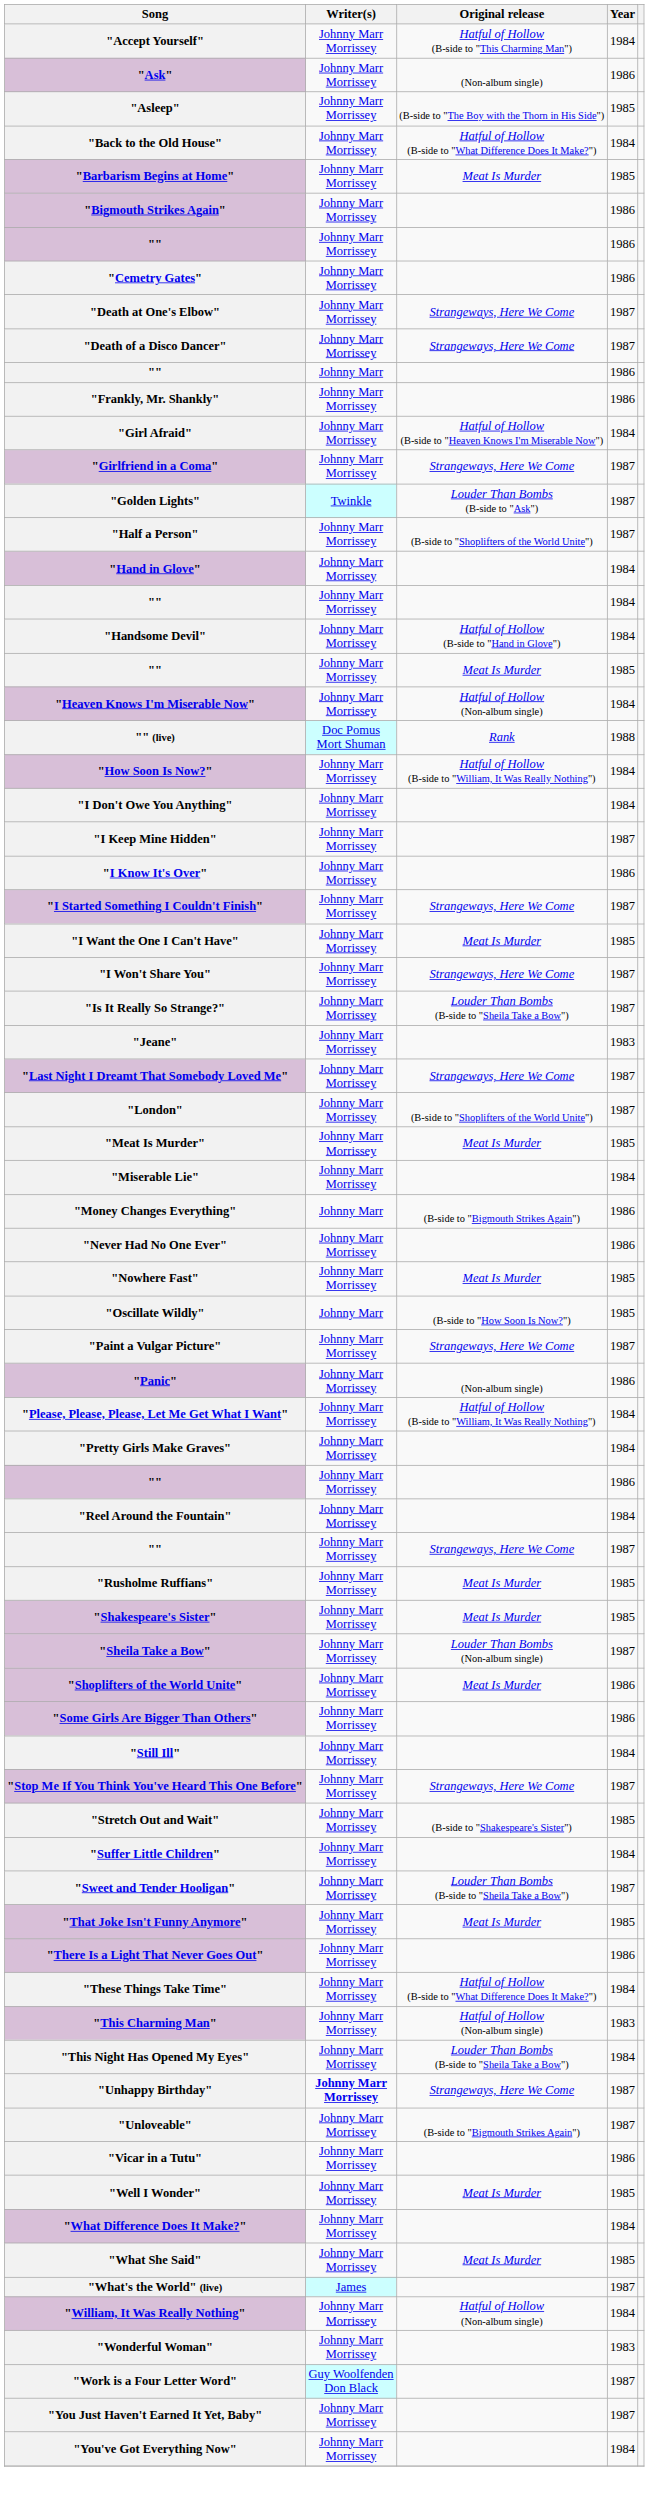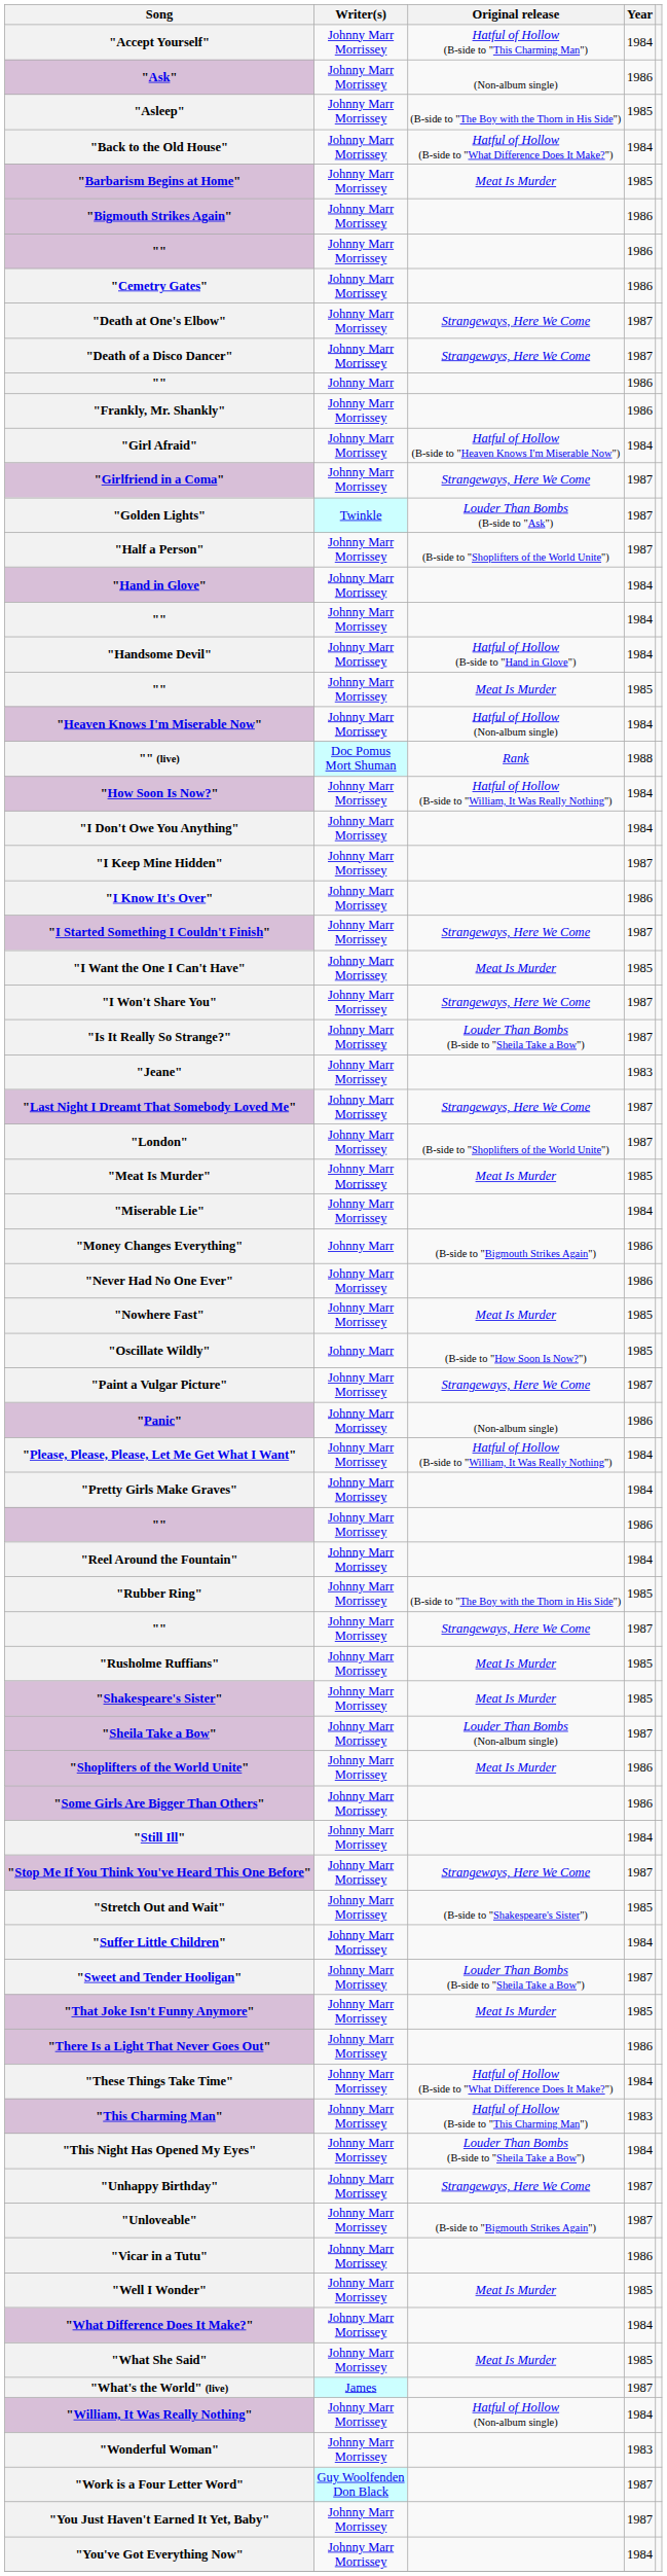 <table class="wikitable sortable plainrowheaders" style="text-align:center">
 <tr>
 <th scope="col">Song</th>
 <th scope="col" class="unsortable">Writer(s)</th>
 <th scope="col">Original release</th>
 <th scope="col">Year</th>
 <th scope="col" class="unsortable"></th>
 </tr>
 <tr>
 <th scope="row"> "Accept Yourself" </th>
 <td><a href='#'>Johnny Marr</a><br><a href='#'>Morrissey</a></td>
 <td><em><a href='#'>Hatful of Hollow</a></em><br><small>(B-side to "<a href='#'>This Charming Man</a>")</small></td>
 <td>1984</td>
 <td></td>
 </tr>
 <tr>
 <th scope="row" style="background-color:#D8BFD8">"<a href='#'>Ask</a>" </th>
 <td><a href='#'>Johnny Marr</a><br><a href='#'>Morrissey</a></td>
 <td><em></em><br><small>(Non-album single)</small></td>
 <td>1986</td>
 <td></td>
 </tr>
 <tr>
 <th scope="row">"Asleep" </th>
 <td><a href='#'>Johnny Marr</a><br><a href='#'>Morrissey</a></td>
 <td><em></em><br><small>(B-side to "<a href='#'>The Boy with the Thorn in His Side</a>")</small></td>
 <td>1985</td>
 <td></td>
 </tr>
 <tr>
 <th scope="row"> "Back to the Old House" </th>
 <td><a href='#'>Johnny Marr</a><br><a href='#'>Morrissey</a></td>
 <td><em><a href='#'>Hatful of Hollow</a></em><br><small>(B-side to "<a href='#'>What Difference Does It Make?</a>")</small></td>
 <td>1984</td>
 <td></td>
 </tr>
 <tr>
 <th scope="row" style="background-color:#D8BFD8">"<a href='#'>Barbarism Begins at Home</a>" </th>
 <td><a href='#'>Johnny Marr</a><br><a href='#'>Morrissey</a></td>
 <td><em><a href='#'>Meat Is Murder</a></em></td>
 <td>1985</td>
 <td></td>
 </tr>
 <tr>
 <th scope="row" style="background-color:#D8BFD8">"<a href='#'>Bigmouth Strikes Again</a>" </th>
 <td><a href='#'>Johnny Marr</a><br><a href='#'>Morrissey</a></td>
 <td><em></em></td>
 <td>1986</td>
 <td></td>
 </tr>
 <tr>
 <th scope="row" style="background-color:#D8BFD8">"" </th>
 <td><a href='#'>Johnny Marr</a><br><a href='#'>Morrissey</a></td>
 <td><em></em></td>
 <td>1986</td>
 <td></td>
 </tr>
 <tr>
 <th scope="row"> "<a href='#'>Cemetry Gates</a>"</th>
 <td><a href='#'>Johnny Marr</a><br><a href='#'>Morrissey</a></td>
 <td><em></em></td>
 <td>1986</td>
 <td></td>
 </tr>
 <tr>
 <th scope="row"> "Death at One's Elbow"</th>
 <td><a href='#'>Johnny Marr</a><br><a href='#'>Morrissey</a></td>
 <td><em><a href='#'>Strangeways, Here We Come</a></em></td>
 <td>1987</td>
 <td></td>
 </tr>
 <tr>
 <th scope="row">"Death of a Disco Dancer"</th>
 <td><a href='#'>Johnny Marr</a><br><a href='#'>Morrissey</a></td>
 <td><em><a href='#'>Strangeways, Here We Come</a></em></td>
 <td>1987</td>
 <td></td>
 </tr>
 <tr>
 <th scope="row">"" </th>
 <td><a href='#'>Johnny Marr</a></td>
 <td></td>
 <td>1986</td>
 <td></td>
 </tr>
 <tr>
 <th scope="row"> "Frankly, Mr. Shankly"</th>
 <td><a href='#'>Johnny Marr</a><br><a href='#'>Morrissey</a></td>
 <td><em></em></td>
 <td>1986</td>
 <td></td>
 </tr>
 <tr>
 <th scope="row"> "Girl Afraid" </th>
 <td><a href='#'>Johnny Marr</a><br><a href='#'>Morrissey</a></td>
 <td><em><a href='#'>Hatful of Hollow</a></em><br><small>(B-side to "<a href='#'>Heaven Knows I'm Miserable Now</a>")</small></td>
 <td>1984</td>
 <td></td>
 </tr>
 <tr>
 <th scope="row" style="background-color:#D8BFD8">"<a href='#'>Girlfriend in a Coma</a>" </th>
 <td><a href='#'>Johnny Marr</a><br><a href='#'>Morrissey</a></td>
 <td><em><a href='#'>Strangeways, Here We Come</a></em></td>
 <td>1987</td>
 <td></td>
 </tr>
 <tr>
 <th scope="row">"Golden Lights" </th>
 <td style="background-color:#CCFFFF"><a href='#'>Twinkle</a> </td>
 <td><em><a href='#'>Louder Than Bombs</a></em><br><small>(B-side to "<a href='#'>Ask</a>")</small></td>
 <td>1987</td>
 <td></td>
 </tr>
 <tr>
 <th scope="row"> "Half a Person" </th>
 <td><a href='#'>Johnny Marr</a><br><a href='#'>Morrissey</a></td>
 <td><em></em><br><small>(B-side to "<a href='#'>Shoplifters of the World Unite</a>")</small></td>
 <td>1987</td>
 <td></td>
 </tr>
 <tr>
 <th scope="row" style="background-color:#D8BFD8">"<a href='#'>Hand in Glove</a>" </th>
 <td><a href='#'>Johnny Marr</a><br><a href='#'>Morrissey</a></td>
 <td><em></em></td>
 <td>1984</td>
 <td></td>
 </tr>
 <tr>
 <th scope="row">""</th>
 <td><a href='#'>Johnny Marr</a><br><a href='#'>Morrissey</a></td>
 <td><em></em></td>
 <td>1984</td>
 <td></td>
 </tr>
 <tr>
 <th scope="row">"Handsome Devil" </th>
 <td><a href='#'>Johnny Marr</a><br><a href='#'>Morrissey</a></td>
 <td><em><a href='#'>Hatful of Hollow</a></em><br><small>(B-side to "<a href='#'>Hand in Glove</a>")</small></td>
 <td>1984</td>
 <td></td>
 </tr>
 <tr>
 <th scope="row">""</th>
 <td><a href='#'>Johnny Marr</a><br><a href='#'>Morrissey</a></td>
 <td><em><a href='#'>Meat Is Murder</a></em></td>
 <td>1985</td>
 <td></td>
 </tr>
 <tr>
 <th scope="row" style="background-color:#D8BFD8">"<a href='#'>Heaven Knows I'm Miserable Now</a>" </th>
 <td><a href='#'>Johnny Marr</a><br><a href='#'>Morrissey</a></td>
 <td><em><a href='#'>Hatful of Hollow</a></em><br><small>(Non-album single)</small></td>
 <td>1984</td>
 <td></td>
 </tr>
 <tr>
 <th scope="row">"" <small>(live)</small></th>
 <td style="background-color:#CCFFFF"><a href='#'>Doc Pomus</a><br><a href='#'>Mort Shuman</a> </td>
 <td><em><a href='#'>Rank</a></em></td>
 <td>1988</td>
 <td></td>
 </tr>
 <tr>
 <th scope="row" style="background-color:#D8BFD8">"<a href='#'>How Soon Is Now?</a>"  </th>
 <td><a href='#'>Johnny Marr</a><br><a href='#'>Morrissey</a></td>
 <td><em><a href='#'>Hatful of Hollow</a></em><br><small>(B-side to "<a href='#'>William, It Was Really Nothing</a>")</small></td>
 <td>1984</td>
 <td></td>
 </tr>
 <tr>
 <th scope="row"> "I Don't Owe You Anything"</th>
 <td><a href='#'>Johnny Marr</a><br><a href='#'>Morrissey</a></td>
 <td><em></em></td>
 <td>1984</td>
 <td></td>
 </tr>
 <tr>
 <th scope="row">"I Keep Mine Hidden" </th>
 <td><a href='#'>Johnny Marr</a><br><a href='#'>Morrissey</a></td>
 <td></td>
 <td>1987</td>
 <td></td>
 </tr>
 <tr>
 <th scope="row">"<a href='#'>I Know It's Over</a>"</th>
 <td><a href='#'>Johnny Marr</a><br><a href='#'>Morrissey</a></td>
 <td><em></em></td>
 <td>1986</td>
 <td></td>
 </tr>
 <tr>
 <th scope="row" style="background-color:#D8BFD8">"<a href='#'>I Started Something I Couldn't Finish</a>" </th>
 <td><a href='#'>Johnny Marr</a><br><a href='#'>Morrissey</a></td>
 <td><em><a href='#'>Strangeways, Here We Come</a></em></td>
 <td>1987</td>
 <td></td>
 </tr>
 <tr>
 <th scope="row">"I Want the One I Can't Have"</th>
 <td><a href='#'>Johnny Marr</a><br><a href='#'>Morrissey</a></td>
 <td><em><a href='#'>Meat Is Murder</a></em></td>
 <td>1985</td>
 <td></td>
 </tr>
 <tr>
 <th scope="row">"I Won't Share You"</th>
 <td><a href='#'>Johnny Marr</a><br><a href='#'>Morrissey</a></td>
 <td><em><a href='#'>Strangeways, Here We Come</a></em></td>
 <td>1987</td>
 <td></td>
 </tr>
 <tr>
 <th scope="row">"Is It Really So Strange?" </th>
 <td><a href='#'>Johnny Marr</a><br><a href='#'>Morrissey</a></td>
 <td><em><a href='#'>Louder Than Bombs</a></em><br><small>(B-side to "<a href='#'>Sheila Take a Bow</a>")</small></td>
 <td>1987</td>
 <td></td>
 </tr>
 <tr>
 <th scope="row"> "Jeane" </th>
 <td><a href='#'>Johnny Marr</a><br><a href='#'>Morrissey</a></td>
 <td></td>
 <td>1983</td>
 <td></td>
 </tr>
 <tr>
 <th scope="row" style="background-color:#D8BFD8"> "<a href='#'>Last Night I Dreamt That Somebody Loved Me</a>" </th>
 <td><a href='#'>Johnny Marr</a><br><a href='#'>Morrissey</a></td>
 <td><em><a href='#'>Strangeways, Here We Come</a></em></td>
 <td>1987</td>
 <td></td>
 </tr>
 <tr>
 <th scope="row">"London" </th>
 <td><a href='#'>Johnny Marr</a><br><a href='#'>Morrissey</a></td>
 <td><em></em><br><small>(B-side to "<a href='#'>Shoplifters of the World Unite</a>")</small></td>
 <td>1987</td>
 <td></td>
 </tr>
 <tr>
 <th scope="row"> "Meat Is Murder"</th>
 <td><a href='#'>Johnny Marr</a><br><a href='#'>Morrissey</a></td>
 <td><em><a href='#'>Meat Is Murder</a></em></td>
 <td>1985</td>
 <td></td>
 </tr>
 <tr>
 <th scope="row">"Miserable Lie"</th>
 <td><a href='#'>Johnny Marr</a><br><a href='#'>Morrissey</a></td>
 <td><em></em></td>
 <td>1984</td>
 <td></td>
 </tr>
 <tr>
 <th scope="row">"Money Changes Everything" </th>
 <td><a href='#'>Johnny Marr</a></td>
 <td><em></em><br><small>(B-side to "<a href='#'>Bigmouth Strikes Again</a>")</small></td>
 <td>1986</td>
 <td></td>
 </tr>
 <tr>
 <th scope="row"> "Never Had No One Ever"</th>
 <td><a href='#'>Johnny Marr</a><br><a href='#'>Morrissey</a></td>
 <td><em></em></td>
 <td>1986</td>
 <td></td>
 </tr>
 <tr>
 <th scope="row">"Nowhere Fast"</th>
 <td><a href='#'>Johnny Marr</a><br><a href='#'>Morrissey</a></td>
 <td><em><a href='#'>Meat Is Murder</a></em></td>
 <td>1985</td>
 <td></td>
 </tr>
 <tr>
 <th scope="row"> "Oscillate Wildly" </th>
 <td><a href='#'>Johnny Marr</a></td>
 <td><em></em><br><small>(B-side to "<a href='#'>How Soon Is Now?</a>")</small></td>
 <td>1985</td>
 <td></td>
 </tr>
 <tr>
 <th scope="row"> "Paint a Vulgar Picture"</th>
 <td><a href='#'>Johnny Marr</a><br><a href='#'>Morrissey</a></td>
 <td><em><a href='#'>Strangeways, Here We Come</a></em></td>
 <td>1987</td>
 <td></td>
 </tr>
 <tr>
 <th scope="row" style="background-color:#D8BFD8">"<a href='#'>Panic</a>" </th>
 <td><a href='#'>Johnny Marr</a><br><a href='#'>Morrissey</a></td>
 <td><em></em><br><small>(Non-album single)</small></td>
 <td>1986</td>
 <td></td>
 </tr>
 <tr>
 <th scope="row">"<a href='#'>Please, Please, Please, Let Me Get What I Want</a>" </th>
 <td><a href='#'>Johnny Marr</a><br><a href='#'>Morrissey</a></td>
 <td><em><a href='#'>Hatful of Hollow</a></em><br><small>(B-side to "<a href='#'>William, It Was Really Nothing</a>")</small></td>
 <td>1984</td>
 <td></td>
 </tr>
 <tr>
 <th scope="row">"Pretty Girls Make Graves"</th>
 <td><a href='#'>Johnny Marr</a><br><a href='#'>Morrissey</a></td>
 <td><em></em></td>
 <td>1984</td>
 <td></td>
 </tr>
 <tr>
 <th scope="row" style="background-color:#D8BFD8"> "" </th>
 <td><a href='#'>Johnny Marr</a><br><a href='#'>Morrissey</a></td>
 <td><em></em></td>
 <td>1986</td>
 <td></td>
 </tr>
 <tr>
 <th scope="row"> "Reel Around the Fountain"</th>
 <td><a href='#'>Johnny Marr</a><br><a href='#'>Morrissey</a></td>
 <td><em></em></td>
 <td>1984</td>
 <td></td>
 </tr>
 <tr>
+<th scope="row">"Rubber Ring" </th>
+<td><a href='#'>Johnny Marr</a><br><a href='#'>Morrissey</a></td>
+<td><em></em><br><small>(B-side to "<a href='#'>The Boy with the Thorn in His Side</a>")</small></td>
+<td>1985</td>
+<td></td>
+</tr>
+<tr>
 <th scope="row">""</th>
 <td><a href='#'>Johnny Marr</a><br><a href='#'>Morrissey</a></td>
 <td><em><a href='#'>Strangeways, Here We Come</a></em></td>
 <td>1987</td>
 <td></td>
 </tr>
 <tr>
 <th scope="row">"Rusholme Ruffians"</th>
 <td><a href='#'>Johnny Marr</a><br><a href='#'>Morrissey</a></td>
 <td><em><a href='#'>Meat Is Murder</a></em></td>
 <td>1985</td>
 <td></td>
 </tr>
 <tr>
 <th scope="row" style="background-color:#D8BFD8"> "<a href='#'>Shakespeare's Sister</a>" </th>
 <td><a href='#'>Johnny Marr</a><br><a href='#'>Morrissey</a></td>
 <td><em><a href='#'>Meat Is Murder</a></em></td>
 <td>1985</td>
 <td></td>
 </tr>
 <tr>
 <th scope="row" style="background-color:#D8BFD8">"<a href='#'>Sheila Take a Bow</a>" </th>
 <td><a href='#'>Johnny Marr</a><br><a href='#'>Morrissey</a></td>
 <td><em><a href='#'>Louder Than Bombs</a></em><br><small>(Non-album single)</small></td>
 <td>1987</td>
 <td></td>
 </tr>
 <tr>
 <th scope="row" style="background-color:#D8BFD8">"<a href='#'>Shoplifters of the World Unite</a>" </th>
 <td><a href='#'>Johnny Marr</a><br><a href='#'>Morrissey</a></td>
 <td><em><a href='#'>Meat Is Murder</a></em></td>
 <td>1986</td>
 <td></td>
 </tr>
 <tr>
 <th scope="row" style="background-color:#D8BFD8">"<a href='#'>Some Girls Are Bigger Than Others</a>" </th>
 <td><a href='#'>Johnny Marr</a><br><a href='#'>Morrissey</a></td>
 <td><em></em></td>
 <td>1986</td>
 <td></td>
 </tr>
 <tr>
 <th scope="row">"<a href='#'>Still Ill</a>"</th>
 <td><a href='#'>Johnny Marr</a><br><a href='#'>Morrissey</a></td>
 <td><em></em></td>
 <td>1984</td>
 <td></td>
 </tr>
 <tr>
 <th scope="row" style="background-color:#D8BFD8">"<a href='#'>Stop Me If You Think You've Heard This One Before</a>" </th>
 <td><a href='#'>Johnny Marr</a><br><a href='#'>Morrissey</a></td>
 <td><em><a href='#'>Strangeways, Here We Come</a></em></td>
 <td>1987</td>
 <td></td>
 </tr>
 <tr>
 <th scope="row">"Stretch Out and Wait" </th>
 <td><a href='#'>Johnny Marr</a><br><a href='#'>Morrissey</a></td>
 <td><em></em><br><small>(B-side to "<a href='#'>Shakespeare's Sister</a>")</small></td>
 <td>1985</td>
 <td></td>
 </tr>
 <tr>
 <th scope="row">"<a href='#'>Suffer Little Children</a>"</th>
 <td><a href='#'>Johnny Marr</a><br><a href='#'>Morrissey</a></td>
 <td><em></em></td>
 <td>1984</td>
 <td></td>
 </tr>
 <tr>
 <th scope="row">"<a href='#'>Sweet and Tender Hooligan</a>" </th>
 <td><a href='#'>Johnny Marr</a><br><a href='#'>Morrissey</a></td>
 <td><em><a href='#'>Louder Than Bombs</a></em><br><small>(B-side to "<a href='#'>Sheila Take a Bow</a>")</small></td>
 <td>1987</td>
 <td></td>
 </tr>
 <tr>
 <th scope="row" style="background-color:#D8BFD8"> "<a href='#'>That Joke Isn't Funny Anymore</a>" </th>
 <td><a href='#'>Johnny Marr</a><br><a href='#'>Morrissey</a></td>
 <td><em><a href='#'>Meat Is Murder</a></em></td>
 <td>1985</td>
 <td></td>
 </tr>
 <tr>
 <th scope="row" style="background-color:#D8BFD8">"<a href='#'>There Is a Light That Never Goes Out</a>" </th>
 <td><a href='#'>Johnny Marr</a><br><a href='#'>Morrissey</a></td>
 <td><em></em></td>
 <td>1986</td>
 <td></td>
 </tr>
 <tr>
 <th scope="row">"These Things Take Time" </th>
 <td><a href='#'>Johnny Marr</a><br><a href='#'>Morrissey</a></td>
 <td><em><a href='#'>Hatful of Hollow</a></em><br><small>(B-side to "<a href='#'>What Difference Does It Make?</a>")</small></td>
 <td>1984</td>
 <td></td>
 </tr>
 <tr>
 <th scope="row" style="background-color:#D8BFD8">"<a href='#'>This Charming Man</a>" </th>
 <td><a href='#'>Johnny Marr</a><br><a href='#'>Morrissey</a></td>
-<td><em><a href='#'>Hatful of Hollow</a></em><br><small>(Non-album single)</small></td>
+<td><em><a href='#'>Hatful of Hollow</a></em><br><small>(B-side to "<a href='#'>This Charming Man</a>")</small></td>
 <td>1983</td>
 <td></td>
 </tr>
 <tr>
 <th scope="row">"This Night Has Opened My Eyes"</th>
 <td><a href='#'>Johnny Marr</a><br><a href='#'>Morrissey</a></td>
 <td><em><a href='#'>Louder Than Bombs</a></em><br><small>(B-side to "<a href='#'>Sheila Take a Bow</a>")</small></td>
 <td>1984</td>
 <td></td>
 </tr>
 <tr>
 <th scope="row"> "Unhappy Birthday"</th>
-<td><strong><a href='#'>Johnny Marr</a><br><a href='#'>Morrissey</a></strong></td>
+<td><a href='#'>Johnny Marr</a><br><a href='#'>Morrissey</a></td>
 <td><em><a href='#'>Strangeways, Here We Come</a></em></td>
 <td>1987</td>
 <td></td>
 </tr>
 <tr>
 <th scope="row">"Unloveable" </th>
 <td><a href='#'>Johnny Marr</a><br><a href='#'>Morrissey</a></td>
 <td><em></em><br><small>(B-side to "<a href='#'>Bigmouth Strikes Again</a>")</small></td>
 <td>1987</td>
 <td></td>
 </tr>
 <tr>
 <th scope="row"> "Vicar in a Tutu"</th>
 <td><a href='#'>Johnny Marr</a><br><a href='#'>Morrissey</a></td>
 <td><em></em></td>
 <td>1986</td>
 <td></td>
 </tr>
 <tr>
 <th scope="row"> "Well I Wonder"</th>
 <td><a href='#'>Johnny Marr</a><br><a href='#'>Morrissey</a></td>
 <td><em><a href='#'>Meat Is Murder</a></em></td>
 <td>1985</td>
 <td></td>
 </tr>
 <tr>
 <th scope="row" style="background-color:#D8BFD8">"<a href='#'>What Difference Does It Make?</a>" </th>
 <td><a href='#'>Johnny Marr</a><br><a href='#'>Morrissey</a></td>
 <td><em></em></td>
 <td>1984</td>
 <td></td>
 </tr>
 <tr>
 <th scope="row">"What She Said"</th>
 <td><a href='#'>Johnny Marr</a><br><a href='#'>Morrissey</a></td>
 <td><em><a href='#'>Meat Is Murder</a></em></td>
 <td>1985</td>
 <td></td>
 </tr>
 <tr>
 <th scope="row">"What's the World" <small>(live)</small> </th>
 <td style="background-color:#CCFFFF"><a href='#'>James</a> </td>
 <td></td>
 <td>1987</td>
 <td></td>
 </tr>
 <tr>
 <th scope="row" style="background-color:#D8BFD8">"<a href='#'>William, It Was Really Nothing</a>" </th>
 <td><a href='#'>Johnny Marr</a><br><a href='#'>Morrissey</a></td>
 <td><em><a href='#'>Hatful of Hollow</a></em><br><small>(Non-album single)</small></td>
 <td>1984</td>
 <td></td>
 </tr>
 <tr>
 <th scope="row">"Wonderful Woman" </th>
 <td><a href='#'>Johnny Marr</a><br><a href='#'>Morrissey</a></td>
 <td></td>
 <td>1983</td>
 <td></td>
 </tr>
 <tr>
 <th scope="row">"Work is a Four Letter Word" </th>
 <td style="background-color:#CCFFFF"><a href='#'>Guy Woolfenden</a><br><a href='#'>Don Black</a> </td>
 <td></td>
 <td>1987</td>
 <td></td>
 </tr>
 <tr>
 <th scope="row"> "You Just Haven't Earned It Yet, Baby"</th>
 <td><a href='#'>Johnny Marr</a><br><a href='#'>Morrissey</a></td>
 <td><em></em></td>
 <td>1987</td>
 <td></td>
 </tr>
 <tr>
 <th scope="row">"You've Got Everything Now"</th>
 <td><a href='#'>Johnny Marr</a><br><a href='#'>Morrissey</a></td>
 <td><em></em></td>
 <td>1984</td>
 <td></td>
 </tr>
 <tr>
 </tr>
 </table>
